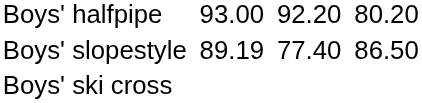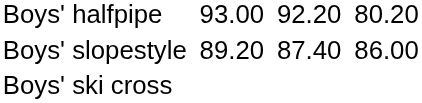 <table>
 <tr>
 <td>Boys' halfpipe<br></td>
 <td></td>
 <td>93.00</td>
 <td></td>
 <td>92.20</td>
 <td></td>
 <td>80.20</td>
 </tr>
 <tr>
 <td>Boys' slopestyle<br></td>
 <td></td>
-<td>89.19</td>
+<td>89.20</td>
 <td></td>
-<td>77.40</td>
+<td>87.40</td>
 <td></td>
-<td>86.50</td>
+<td>86.00</td>
 </tr>
 <tr>
 <td>Boys' ski cross<br></td>
 <td colspan="2"></td>
 <td colspan="2"></td>
 <td colspan="2"></td>
 </tr>
 </table>
